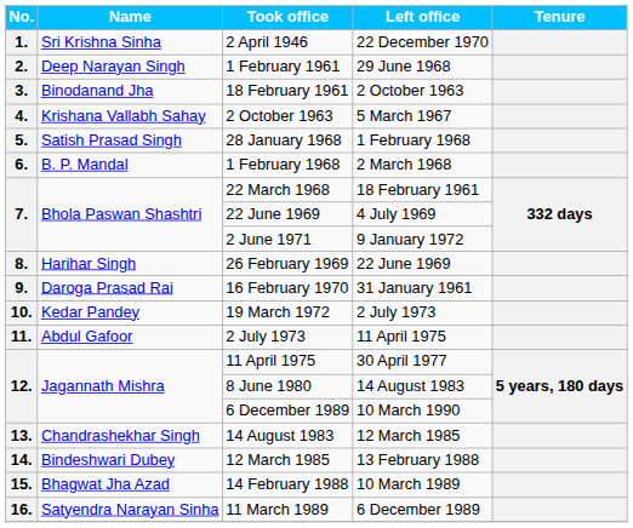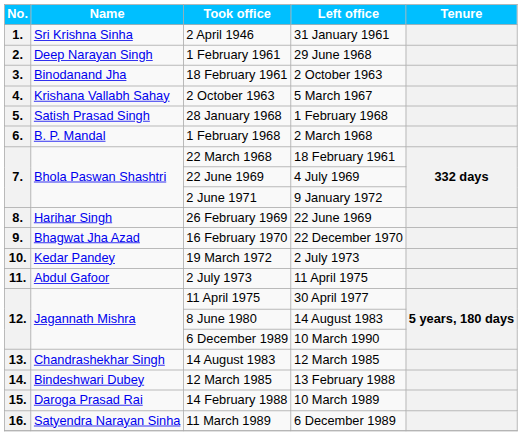 <table class="wikitable">
 <tr>
 <th style="background-color:#00BFFF; color:white">No.</th>
 <th style="background-color:#00BFFF; color:white">Name</th>
 <th style="background-color:#00BFFF; color:white">Took office</th>
 <th style="background-color:#00BFFF; color:white">Left office</th>
 <th ! style="background-color:#00BFFF; color:white">Tenure</th>
 </tr>
 <tr>
 <th>1.</th>
 <td><a href='#'>Sri Krishna Sinha</a></td>
 <td>2 April 1946</td>
-<td>22 December 1970</td>
+<td>31 January 1961</td>
 <th></th>
 </tr>
 <tr>
 <th>2.</th>
 <td><a href='#'>Deep Narayan Singh</a></td>
 <td>1 February 1961</td>
 <td>29 June 1968</td>
 <th></th>
 </tr>
 <tr>
 <th>3.</th>
 <td><a href='#'>Binodanand Jha</a></td>
 <td>18 February 1961</td>
 <td>2 October 1963</td>
 <th></th>
 </tr>
 <tr>
 <th>4.</th>
 <td><a href='#'>Krishana Vallabh Sahay</a></td>
 <td>2 October 1963</td>
 <td>5 March 1967</td>
 <th></th>
 </tr>
 <tr>
 <th>5.</th>
 <td><a href='#'>Satish Prasad Singh</a></td>
 <td>28 January 1968</td>
 <td>1 February 1968</td>
 <th></th>
 </tr>
 <tr>
 <th>6.</th>
 <td><a href='#'>B. P. Mandal</a></td>
 <td>1 February 1968</td>
 <td>2 March 1968</td>
 <th></th>
 </tr>
 <tr>
 <th rowspan=3>7.</th>
 <td rowspan=3><a href='#'>Bhola Paswan Shashtri</a></td>
 <td>22 March 1968</td>
 <td>18 February 1961</td>
 <th rowspan=3>332 days</th>
 </tr>
 <tr>
 <td>22 June 1969</td>
 <td>4 July 1969</td>
 </tr>
 <tr>
 <td>2 June 1971</td>
 <td>9 January 1972</td>
 </tr>
 <tr>
 <th>8.</th>
 <td><a href='#'>Harihar Singh</a></td>
 <td>26 February 1969</td>
 <td>22 June 1969</td>
 <th></th>
 </tr>
 <tr>
 <th>9.</th>
-<td><a href='#'>Daroga Prasad Rai</a></td>
+<td><a href='#'>Bhagwat Jha Azad</a></td>
 <td>16 February 1970</td>
-<td>31 January 1961</td>
+<td>22 December 1970</td>
 <th></th>
 </tr>
 <tr>
 <th>10.</th>
 <td><a href='#'>Kedar Pandey</a></td>
 <td>19 March 1972</td>
 <td>2 July 1973</td>
 <th></th>
 </tr>
 <tr>
 <th>11.</th>
 <td><a href='#'>Abdul Gafoor</a></td>
 <td>2 July 1973</td>
 <td>11 April 1975</td>
 <th></th>
 </tr>
 <tr>
 <th rowspan=3>12.</th>
 <td rowspan=3><a href='#'>Jagannath Mishra</a></td>
 <td>11 April 1975</td>
 <td>30 April 1977</td>
 <th rowspan=3>5 years, 180 days</th>
 </tr>
 <tr>
 <td>8 June 1980</td>
 <td>14 August 1983</td>
 </tr>
 <tr>
 <td>6 December 1989</td>
 <td>10 March 1990</td>
 </tr>
 <tr>
 <th>13.</th>
 <td><a href='#'>Chandrashekhar Singh</a></td>
 <td>14 August 1983</td>
 <td>12 March 1985</td>
 <th></th>
 </tr>
 <tr>
 <th>14.</th>
 <td><a href='#'>Bindeshwari Dubey</a></td>
 <td>12 March 1985</td>
 <td>13 February 1988</td>
 <th></th>
 </tr>
 <tr>
 <th>15.</th>
-<td><a href='#'>Bhagwat Jha Azad</a></td>
+<td><a href='#'>Daroga Prasad Rai</a></td>
 <td>14 February 1988</td>
 <td>10 March 1989</td>
 <th></th>
 </tr>
 <tr>
 <th>16.</th>
 <td><a href='#'>Satyendra Narayan Sinha</a></td>
 <td>11 March 1989</td>
 <td>6 December 1989</td>
 <th></th>
 </tr>
 <tr>
 </tr>
 </table>
